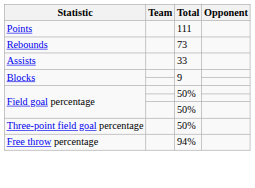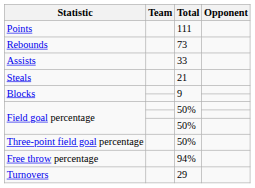 <table class="wikitable">
 <tr>
 <th>Statistic</th>
 <th>Team</th>
 <th>Total</th>
 <th>Opponent</th>
 </tr>
 <tr>
 <td><a href='#'>Points</a></td>
 <td></td>
 <td>111</td>
 <td></td>
 </tr>
 <tr>
 <td><a href='#'>Rebounds</a></td>
 <td></td>
 <td>73</td>
 <td></td>
 </tr>
 <tr>
 <td><a href='#'>Assists</a></td>
 <td></td>
 <td>33</td>
+<td></td>
+</tr>
+<tr>
+<td><a href='#'>Steals</a></td>
+<td></td>
+<td>21</td>
 <td></td>
 </tr>
 <tr>
 <td rowspan="2"><a href='#'>Blocks</a></td>
 <td></td>
 <td rowspan="2">9</td>
 <td></td>
 </tr>
 <tr>
 <td></td>
 <td></td>
 </tr>
 <tr>
 <td rowspan="3"><a href='#'>Field goal</a> percentage</td>
 <td></td>
 <td rowspan="2">50%</td>
 <td></td>
 </tr>
 <tr>
 <td></td>
 <td></td>
 </tr>
 <tr>
 <td></td>
 <td>50%</td>
 <td></td>
 </tr>
 <tr>
 <td><a href='#'>Three-point field goal</a> percentage</td>
 <td></td>
 <td>50%</td>
 <td></td>
 </tr>
 <tr>
 <td><a href='#'>Free throw</a> percentage</td>
 <td></td>
 <td>94%</td>
 <td></td>
 </tr>
+<tr>
+<td><a href='#'>Turnovers</a></td>
+<td></td>
+<td>29</td>
+<td></td>
+</tr>
 </table>
